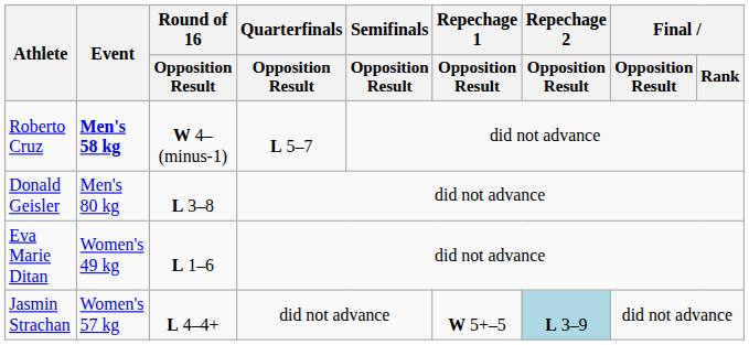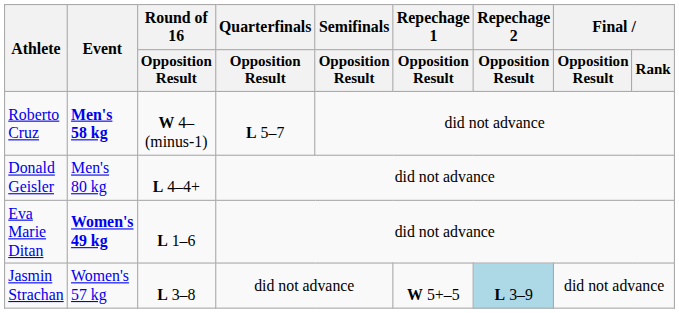 <table class="wikitable" style="font-size:90%;">
 <tr>
 <th rowspan=2>Athlete</th>
 <th rowspan=2>Event</th>
 <th>Round of 16</th>
 <th>Quarterfinals</th>
 <th>Semifinals</th>
 <th>Repechage 1</th>
 <th>Repechage 2</th>
 <th colspan=2>Final / </th>
 </tr>
 <tr style="font-size:95%">
 <th>Opposition<br>Result</th>
 <th>Opposition<br>Result</th>
 <th>Opposition<br>Result</th>
 <th>Opposition<br>Result</th>
 <th>Opposition<br>Result</th>
 <th>Opposition<br>Result</th>
 <th>Rank</th>
 </tr>
 <tr align=center>
 <td align=left><a href='#'>Roberto Cruz</a></td>
 <td align=left><strong><a href='#'>Men's 58 kg</a></strong></td>
 <td><br><strong>W</strong> 4–(minus-1)</td>
 <td><br><strong>L</strong> 5–7</td>
 <td colspan=5>did not advance</td>
 </tr>
 <tr align=center>
 <td align=left><a href='#'>Donald Geisler</a></td>
 <td align=left><a href='#'>Men's 80 kg</a></td>
-<td><br><strong>L</strong> 3–8</td>
+<td><br><strong>L</strong> 4–4+</td>
 <td colspan=6>did not advance</td>
 </tr>
 <tr align=center>
 <td align=left><a href='#'>Eva Marie Ditan</a></td>
-<td align=left><a href='#'>Women's 49 kg</a></td>
+<td align=left><strong><a href='#'>Women's 49 kg</a></strong></td>
 <td><br><strong>L</strong> 1–6</td>
 <td colspan=6>did not advance</td>
 </tr>
 <tr align=center>
 <td align=left><a href='#'>Jasmin Strachan</a></td>
 <td align=left><a href='#'>Women's 57 kg</a></td>
-<td><br><strong>L</strong> 4–4+</td>
+<td><br><strong>L</strong> 3–8</td>
 <td colspan=2>did not advance</td>
 <td><br><strong>W</strong> 5+–5</td>
 <td style="background: lightblue;"><br><strong>L</strong> 3–9</td>
 <td colspan=2>did not advance</td>
 </tr>
 </table>
